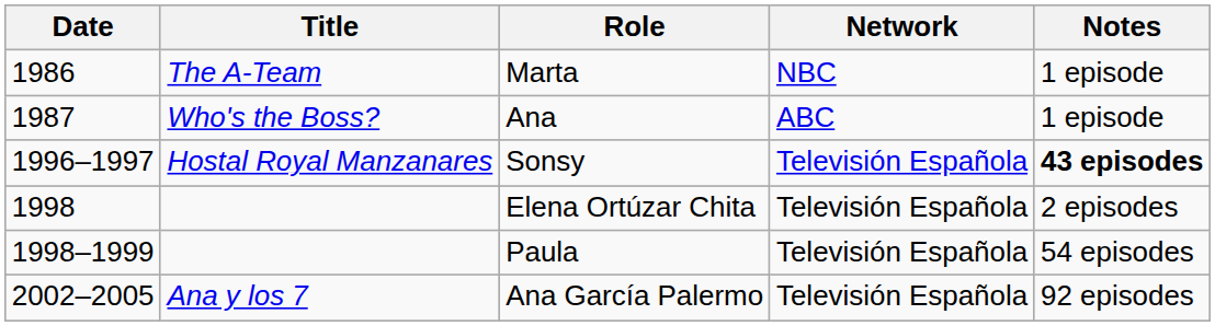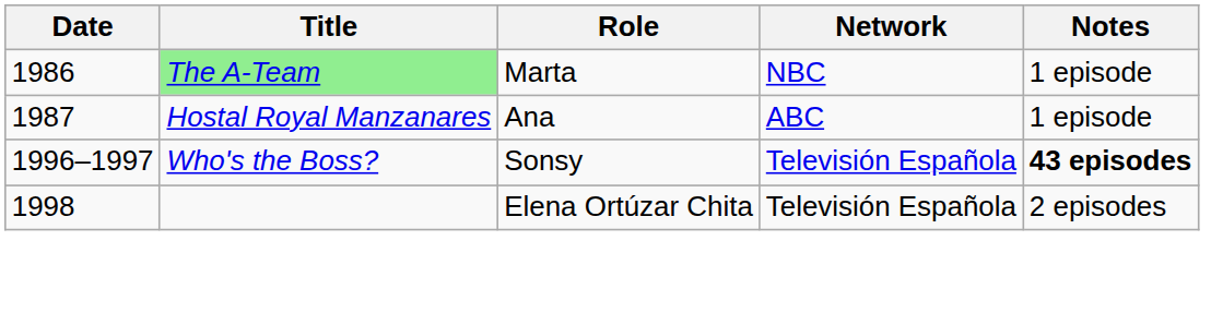 <table class="wikitable sortable">
 <tr>
 <th class="unsortable">Date</th>
 <th>Title</th>
 <th>Role</th>
 <th>Network</th>
 <th class="unsortable">Notes</th>
 </tr>
 <tr>
 <td>1986</td>
-<td><em><a href='#'>The A-Team</a></em></td>
+<td style="background: lightgreen;"><em><a href='#'>The A-Team</a></em></td>
 <td>Marta</td>
 <td><a href='#'>NBC</a></td>
 <td>1 episode</td>
 </tr>
 <tr>
 <td>1987</td>
-<td><em><a href='#'>Who's the Boss?</a></em></td>
+<td><em><a href='#'>Hostal Royal Manzanares</a></em></td>
 <td>Ana</td>
 <td><a href='#'>ABC</a></td>
 <td>1 episode</td>
 </tr>
 <tr>
 <td>1996–1997</td>
-<td><em><a href='#'>Hostal Royal Manzanares</a></em></td>
+<td><em><a href='#'>Who's the Boss?</a></em></td>
 <td>Sonsy</td>
 <td><a href='#'>Televisión Española</a></td>
 <td><strong>43 episodes</strong></td>
 </tr>
 <tr>
 <td>1998</td>
 <td><em></em></td>
 <td>Elena Ortúzar Chita</td>
 <td>Televisión Española</td>
 <td>2 episodes</td>
 </tr>
-<tr>
-<td>1998–1999</td>
-<td><em></em></td>
-<td>Paula</td>
-<td>Televisión Española</td>
-<td>54 episodes</td>
-</tr>
-<tr>
-<td>2002–2005</td>
-<td><em><a href='#'>Ana y los 7</a></em></td>
-<td>Ana García Palermo</td>
-<td>Televisión Española</td>
-<td>92 episodes</td>
-</tr>
 </table>
